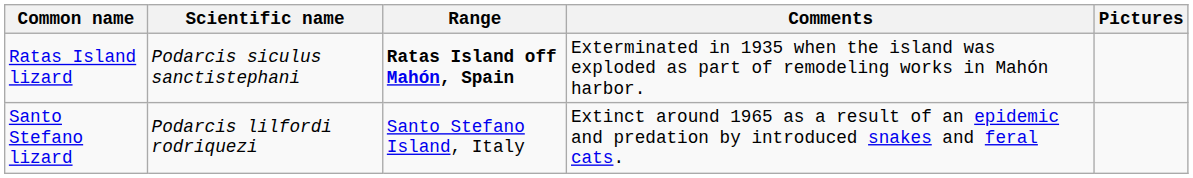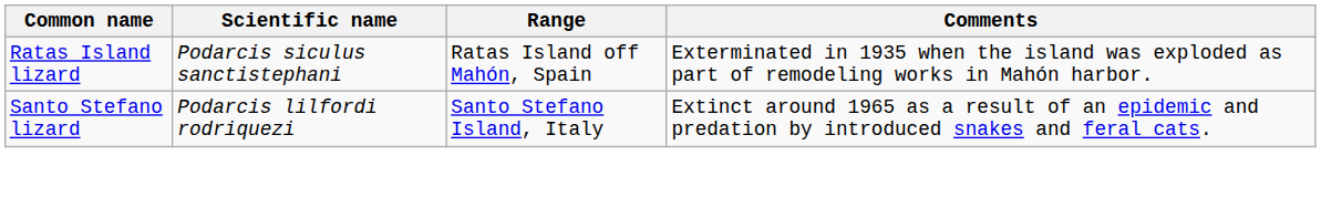 <table class="wikitable">
 <tr>
 <th>Common name</th>
 <th>Scientific name</th>
 <th>Range</th>
 <th class="unsortable">Comments</th>
-<th class="unsortable">Pictures</th>
 </tr>
 <tr>
 <td><a href='#'>Ratas Island lizard</a></td>
 <td><em>Podarcis siculus sanctistephani</em></td>
-<td><strong>Ratas Island off <a href='#'>Mahón</a>, Spain</strong></td>
+<td>Ratas Island off <a href='#'>Mahón</a>, Spain</td>
 <td>Exterminated in 1935 when the island was exploded as part of remodeling works in Mahón harbor.</td>
-<td></td>
 </tr>
 <tr>
 <td><a href='#'>Santo Stefano lizard</a></td>
 <td><em>Podarcis lilfordi rodriquezi</em></td>
 <td><a href='#'>Santo Stefano Island</a>, Italy</td>
 <td>Extinct around 1965 as a result of an <a href='#'>epidemic</a> and predation by introduced <a href='#'>snakes</a> and <a href='#'>feral cats</a>.</td>
-<td></td>
 </tr>
 </table>
